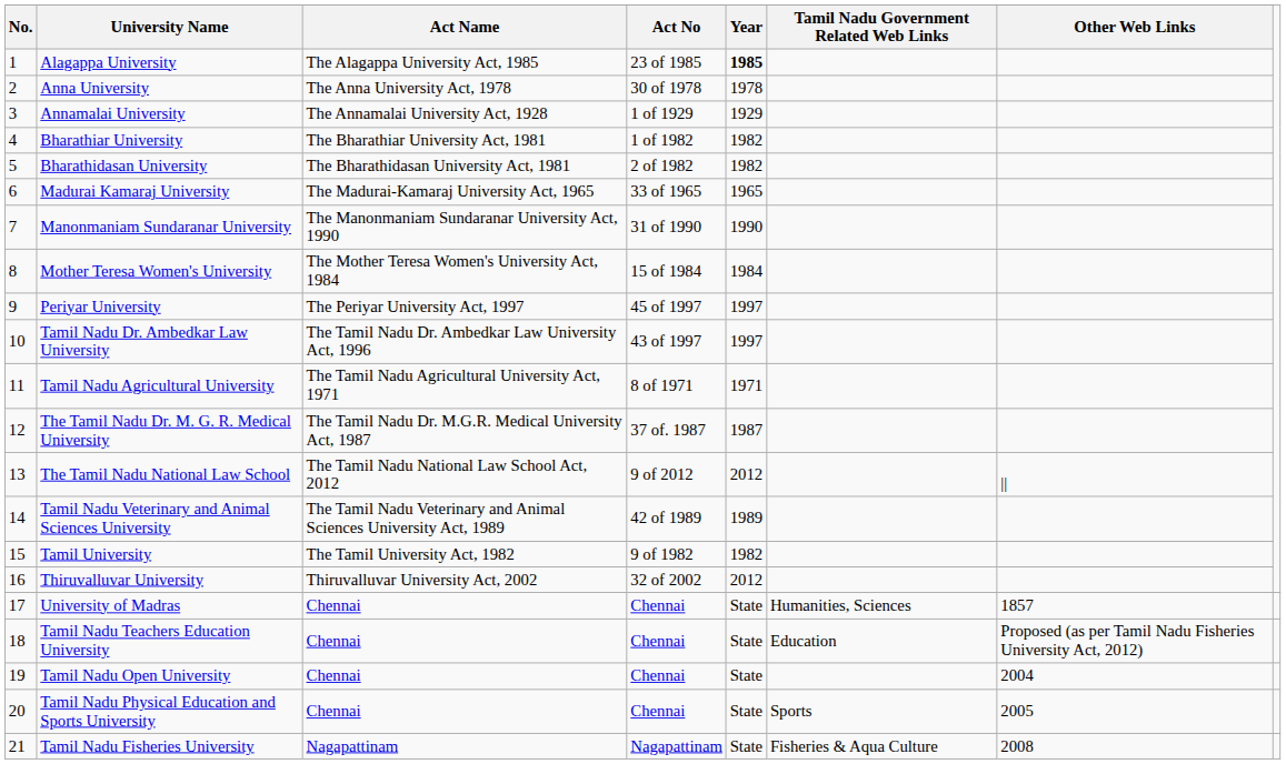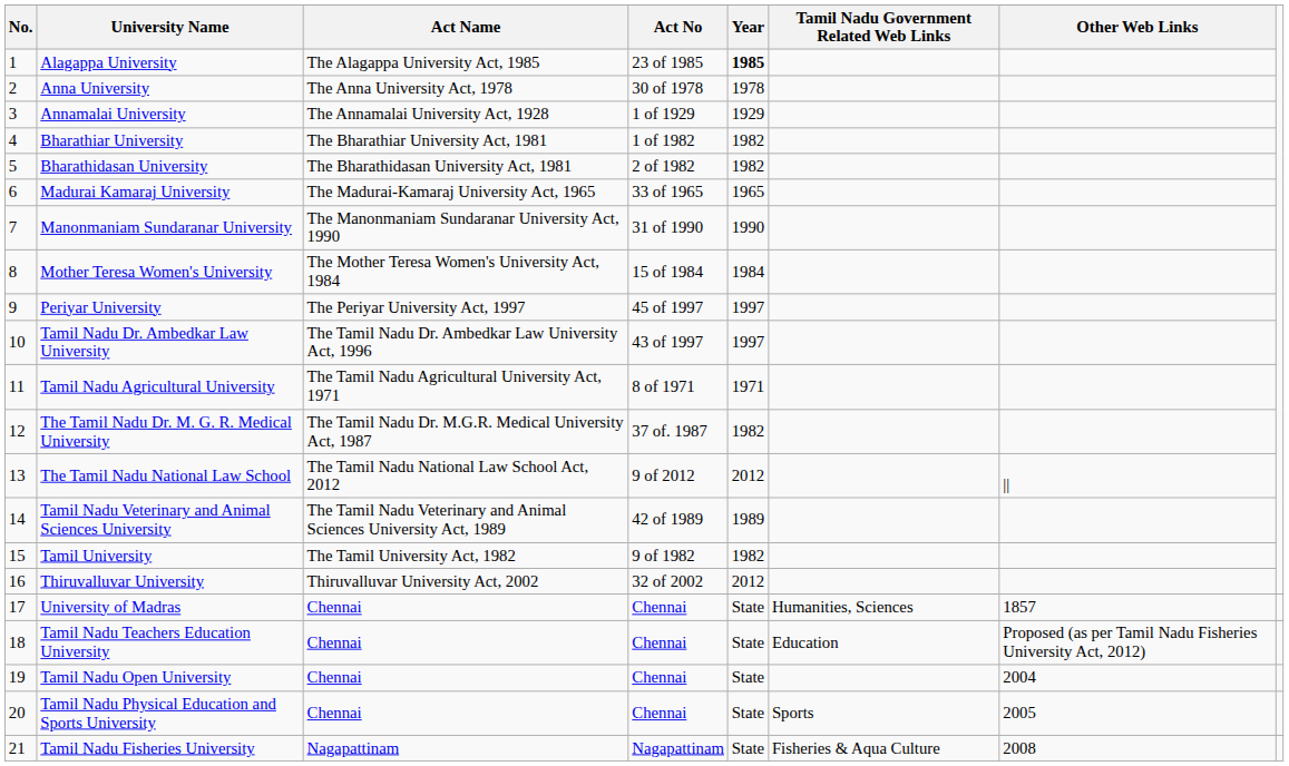 <table class="wikitable sortable">
 <tr>
 </tr>
 <tr>
 <th>No.</th>
 <th>University Name</th>
 <th>Act Name</th>
 <th>Act No</th>
 <th>Year</th>
 <th>Tamil Nadu Government Related Web Links</th>
 <th>Other Web Links</th>
 </tr>
 <tr>
 <td>1</td>
 <td><a href='#'>Alagappa University</a></td>
 <td>The Alagappa University Act, 1985</td>
 <td>23 of 1985</td>
 <td><strong>1985</strong></td>
 <td></td>
 <td></td>
 </tr>
 <tr>
 <td>2</td>
 <td><a href='#'>Anna University</a></td>
 <td>The Anna University Act, 1978</td>
 <td>30 of 1978</td>
 <td>1978</td>
 <td></td>
 <td></td>
 </tr>
 <tr>
 <td>3</td>
 <td><a href='#'>Annamalai University</a></td>
 <td>The Annamalai University Act, 1928</td>
 <td>1 of 1929</td>
 <td>1929</td>
 <td></td>
 <td></td>
 </tr>
 <tr>
 <td>4</td>
 <td><a href='#'>Bharathiar University</a></td>
 <td>The Bharathiar University Act, 1981</td>
 <td>1 of 1982</td>
 <td>1982</td>
 <td></td>
 <td></td>
 </tr>
 <tr>
 <td>5</td>
 <td><a href='#'>Bharathidasan University</a></td>
 <td>The Bharathidasan University Act, 1981</td>
 <td>2 of 1982</td>
 <td>1982</td>
 <td></td>
 <td></td>
 </tr>
 <tr>
 <td>6</td>
 <td><a href='#'>Madurai Kamaraj University</a></td>
 <td>The Madurai-Kamaraj University Act, 1965</td>
 <td>33 of 1965</td>
 <td>1965</td>
 <td></td>
 <td></td>
 </tr>
 <tr>
 <td>7</td>
 <td><a href='#'>Manonmaniam Sundaranar University</a></td>
 <td>The Manonmaniam Sundaranar University Act, 1990</td>
 <td>31 of 1990</td>
 <td>1990</td>
 <td></td>
 <td></td>
 </tr>
 <tr>
 <td>8</td>
 <td><a href='#'>Mother Teresa Women's University</a></td>
 <td>The Mother Teresa Women's University Act, 1984</td>
 <td>15 of 1984</td>
 <td>1984</td>
 <td></td>
 <td></td>
 </tr>
 <tr>
 <td>9</td>
 <td><a href='#'>Periyar University</a></td>
 <td>The Periyar University Act, 1997</td>
 <td>45 of 1997</td>
 <td>1997</td>
 <td></td>
 <td></td>
 </tr>
 <tr>
 <td>10</td>
 <td><a href='#'>Tamil Nadu Dr. Ambedkar Law University</a></td>
 <td>The Tamil Nadu Dr. Ambedkar Law University Act, 1996</td>
 <td>43 of 1997</td>
 <td>1997</td>
 <td></td>
 <td></td>
 </tr>
 <tr>
 <td>11</td>
 <td><a href='#'>Tamil Nadu Agricultural University</a></td>
 <td>The Tamil Nadu Agricultural University Act, 1971</td>
 <td>8 of 1971</td>
 <td>1971</td>
 <td></td>
 <td></td>
 </tr>
 <tr>
 <td>12</td>
 <td><a href='#'>The Tamil Nadu Dr. M. G. R. Medical University</a></td>
 <td>The Tamil Nadu Dr. M.G.R. Medical University Act, 1987</td>
 <td>37 of. 1987</td>
-<td>1987</td>
+<td>1982</td>
 <td></td>
 <td></td>
 </tr>
 <tr>
 <td>13</td>
 <td><a href='#'>The Tamil Nadu National Law School</a></td>
 <td>The Tamil Nadu National Law School Act, 2012</td>
 <td>9 of 2012</td>
 <td>2012</td>
 <td></td>
 <td><br> ||</td>
 </tr>
 <tr>
 <td>14</td>
 <td><a href='#'>Tamil Nadu Veterinary and Animal Sciences University</a></td>
 <td>The Tamil Nadu Veterinary and Animal Sciences University Act, 1989</td>
 <td>42 of 1989</td>
 <td>1989</td>
 <td></td>
 <td></td>
 </tr>
 <tr>
 <td>15</td>
 <td><a href='#'>Tamil University</a></td>
 <td>The Tamil University Act, 1982</td>
 <td>9 of 1982</td>
 <td>1982</td>
 <td></td>
 <td></td>
 </tr>
 <tr am>
 <td>16</td>
 <td><a href='#'>Thiruvalluvar University</a></td>
 <td>Thiruvalluvar University Act, 2002</td>
 <td>32 of 2002</td>
 <td>2012</td>
 <td></td>
 <td></td>
 </tr>
 <tr>
 <td>17</td>
 <td><a href='#'>University of Madras</a></td>
 <td><a href='#'>Chennai</a></td>
 <td><a href='#'>Chennai</a></td>
 <td>State</td>
 <td>Humanities, Sciences</td>
 <td>1857</td>
 <td></td>
 </tr>
 <tr>
 <td>18</td>
 <td><a href='#'>Tamil Nadu Teachers Education University</a></td>
 <td><a href='#'>Chennai</a></td>
 <td><a href='#'>Chennai</a></td>
 <td>State</td>
 <td>Education</td>
 <td>Proposed (as per Tamil Nadu Fisheries University Act, 2012)</td>
 <td></td>
 </tr>
 <tr>
 <td>19</td>
 <td><a href='#'>Tamil Nadu Open University</a></td>
 <td><a href='#'>Chennai</a></td>
 <td><a href='#'>Chennai</a></td>
 <td>State</td>
 <td></td>
 <td>2004</td>
 <td></td>
 </tr>
 <tr>
 <td>20</td>
 <td><a href='#'>Tamil Nadu Physical Education and Sports University</a></td>
 <td><a href='#'>Chennai</a></td>
 <td><a href='#'>Chennai</a></td>
 <td>State</td>
 <td>Sports</td>
 <td>2005</td>
 <td></td>
 </tr>
 <tr>
 <td>21</td>
 <td><a href='#'>Tamil Nadu Fisheries University</a></td>
 <td><a href='#'>Nagapattinam</a></td>
 <td><a href='#'>Nagapattinam</a></td>
 <td>State</td>
 <td>Fisheries & Aqua Culture</td>
 <td>2008</td>
 <td></td>
 </tr>
 </table>
